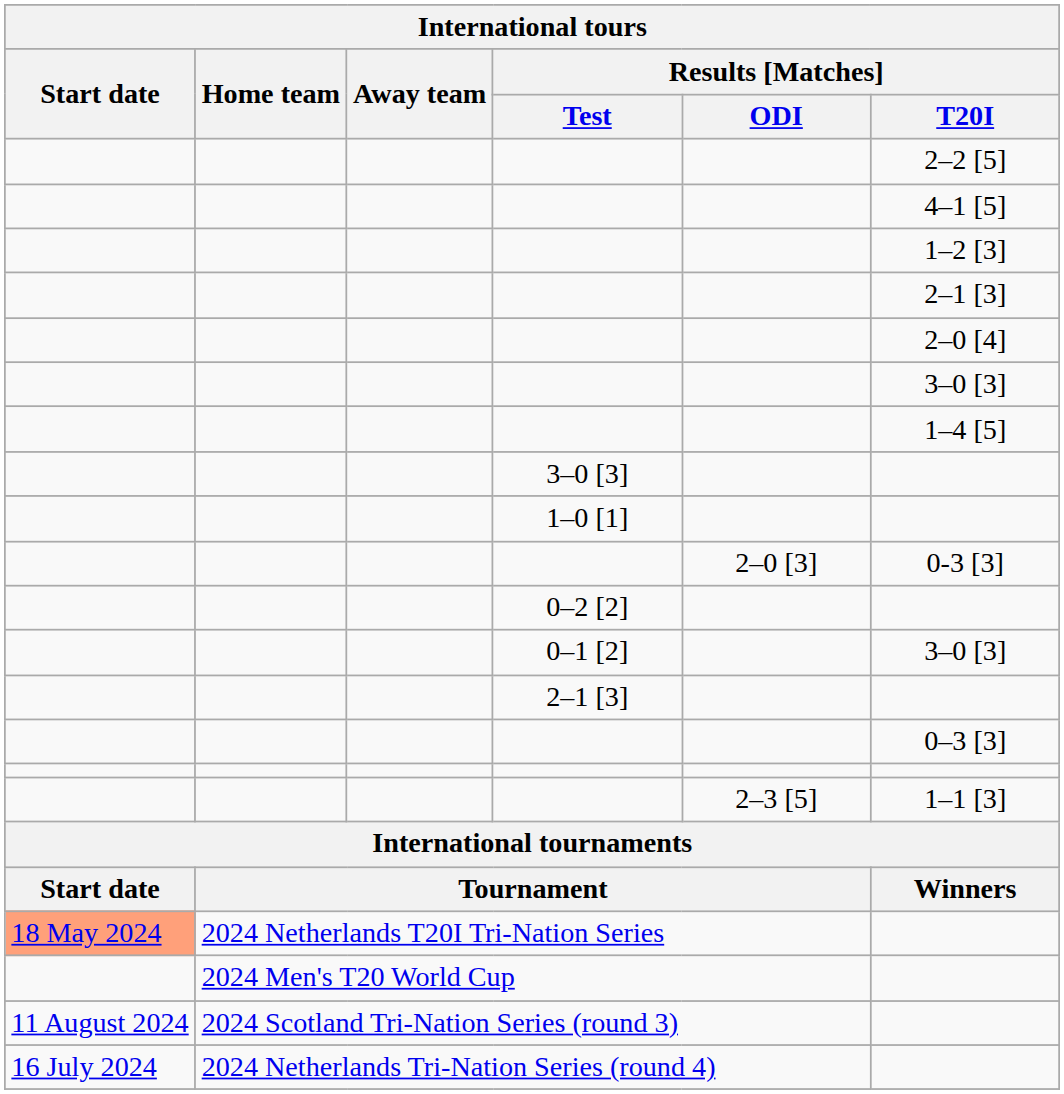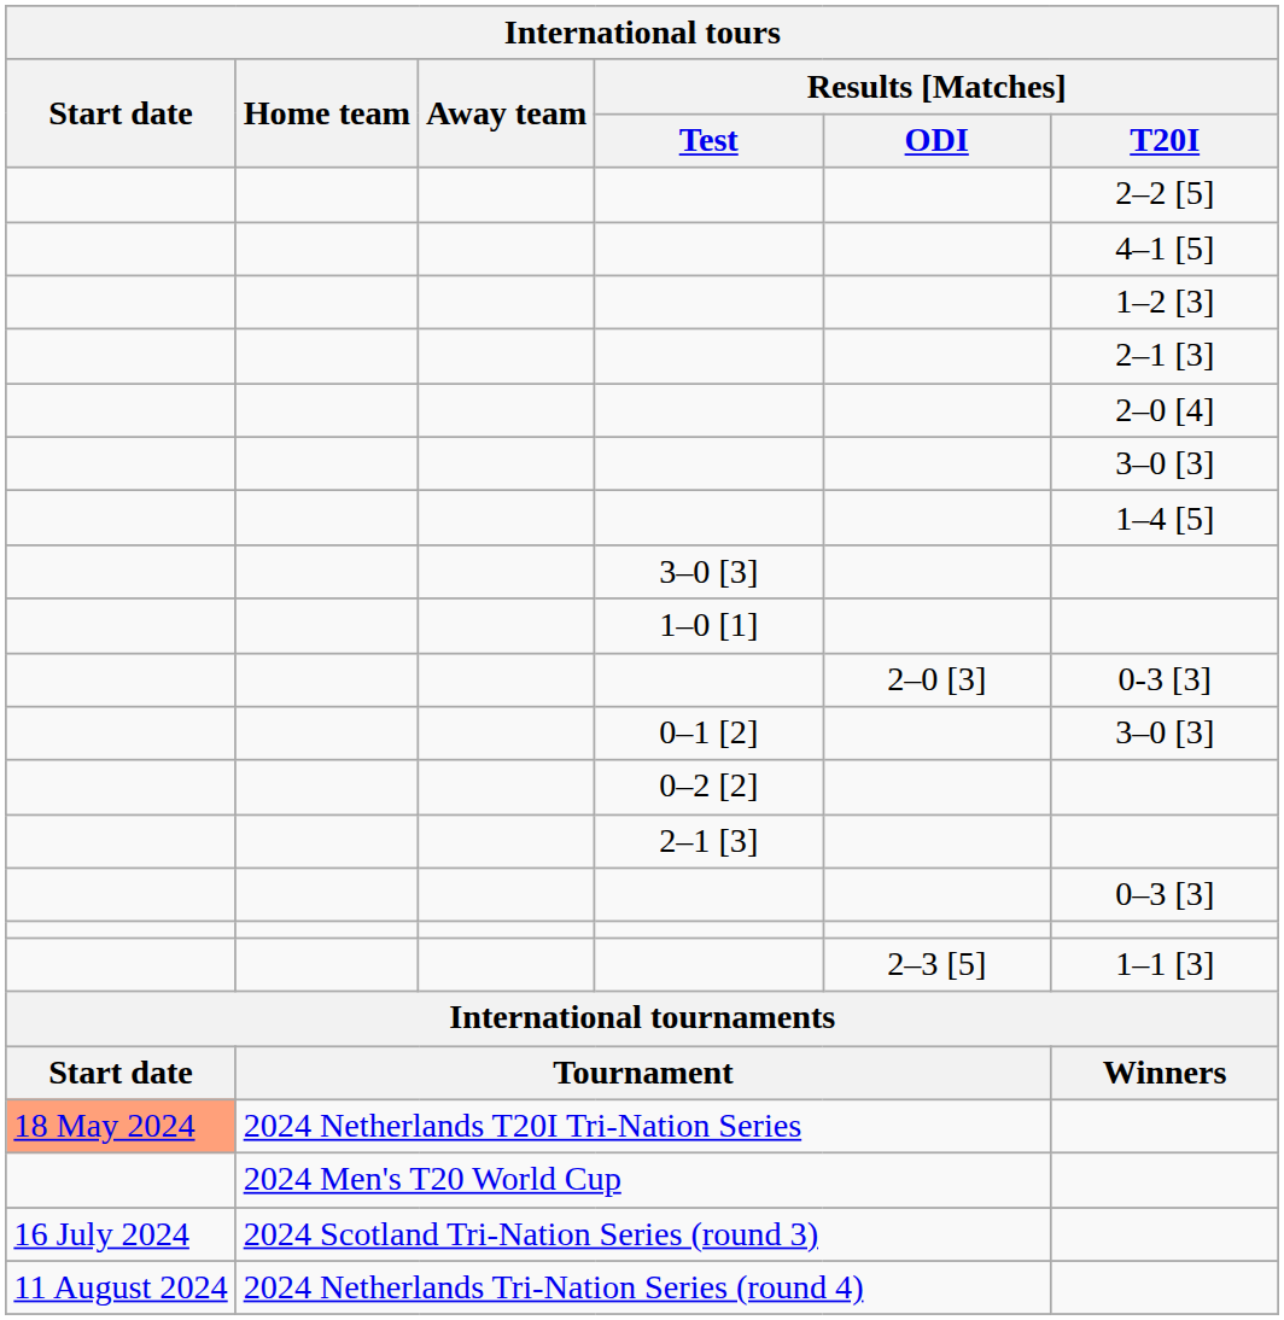 <table class="wikitable ubsortable" style="text-align:center; white-space:nowrap">
 <tr>
 <th colspan=6>International tours</th>
 </tr>
 <tr>
 <th rowspan=2>Start date</th>
 <th rowspan=2>Home team</th>
 <th rowspan=2>Away team</th>
 <th colspan=3>Results [Matches]</th>
 </tr>
 <tr>
 <th width=100><a href='#'>Test</a></th>
 <th width=100><a href='#'>ODI</a></th>
 <th width=100><a href='#'>T20I</a></th>
 </tr>
 <tr>
 <td style="text-align:left"><a href='#'></a></td>
 <td style="text-align:left"></td>
 <td style="text-align:left"></td>
 <td></td>
 <td></td>
 <td>2–2 [5]</td>
 </tr>
 <tr>
 <td style="text-align:left"><a href='#'></a></td>
 <td style="text-align:left"></td>
 <td style="text-align:left"></td>
 <td></td>
 <td></td>
 <td>4–1 [5]</td>
 </tr>
 <tr>
 <td style="text-align:left"><a href='#'></a></td>
 <td style="text-align:left"></td>
 <td style="text-align:left"></td>
 <td></td>
 <td></td>
 <td>1–2 [3]</td>
 </tr>
 <tr>
 <td style="text-align:left"><a href='#'></a></td>
 <td style="text-align:left"></td>
 <td style="text-align:left"></td>
 <td></td>
 <td></td>
 <td>2–1 [3]</td>
 </tr>
 <tr>
 <td style="text-align:left"><a href='#'></a></td>
 <td style="text-align:left"></td>
 <td style="text-align:left"></td>
 <td></td>
 <td></td>
 <td>2–0 [4]</td>
 </tr>
 <tr>
 <td style="text-align:left"><a href='#'></a></td>
 <td style="text-align:left"></td>
 <td style="text-align:left"></td>
 <td></td>
 <td></td>
 <td>3–0 [3]</td>
 </tr>
 <tr>
 <td style="text-align:left"><a href='#'></a></td>
 <td style="text-align:left"></td>
 <td style="text-align:left"></td>
 <td></td>
 <td></td>
 <td>1–4 [5]</td>
 </tr>
 <tr>
 <td style="text-align:left"><a href='#'></a></td>
 <td style="text-align:left"></td>
 <td style="text-align:left"></td>
 <td>3–0 [3]</td>
 <td></td>
 <td></td>
 </tr>
 <tr>
 <td style="text-align:left"><a href='#'></a></td>
 <td style="text-align:left"></td>
 <td style="text-align:left"></td>
 <td>1–0 [1]</td>
 <td></td>
 <td></td>
 </tr>
 <tr>
 <td style="text-align:left"><a href='#'></a></td>
 <td style="text-align:left"></td>
 <td style="text-align:left"></td>
 <td></td>
 <td>2–0 [3]</td>
 <td>0-3 [3]</td>
 </tr>
 <tr>
 <td style="text-align:left"><a href='#'></a></td>
 <td style="text-align:left"></td>
 <td style="text-align:left"></td>
-<td>0–2 [2]</td>
+<td>0–1 [2]</td>
 <td></td>
-<td></td>
+<td>3–0 [3]</td>
 </tr>
 <tr>
 <td style="text-align:left"><a href='#'></a></td>
 <td style="text-align:left"></td>
 <td style="text-align:left"></td>
-<td>0–1 [2]</td>
+<td>0–2 [2]</td>
 <td></td>
-<td>3–0 [3]</td>
+<td></td>
 </tr>
 <tr>
 <td style="text-align:left"><a href='#'></a></td>
 <td style="text-align:left"></td>
 <td style="text-align:left"></td>
 <td>2–1 [3]</td>
 <td></td>
 <td></td>
 </tr>
 <tr>
 <td style="text-align:left"><a href='#'></a></td>
 <td style="text-align:left"></td>
 <td style="text-align:left"></td>
 <td></td>
 <td></td>
 <td>0–3 [3]</td>
 </tr>
 <tr>
 <td style="text-align:left"><a href='#'></a></td>
 <td style="text-align:left"> </td>
 <td style="text-align:left"></td>
 <td></td>
 <td></td>
 <td></td>
 </tr>
 <tr>
 <td style="text-align:left"><a href='#'></a></td>
 <td style="text-align:left"></td>
 <td style="text-align:left"></td>
 <td></td>
 <td>2–3 [5]</td>
 <td>1–1 [3]</td>
 </tr>
 <tr>
 <th colspan=6>International tournaments</th>
 </tr>
 <tr>
 <th>Start date</th>
 <th colspan=4>Tournament</th>
 <th>Winners</th>
 </tr>
 <tr>
 <td style="background: lightsalmon; text-align:left"><a href='#'>18 May 2024</a></td>
 <td style="text-align:left" colspan=4> <a href='#'>2024 Netherlands T20I Tri-Nation Series</a></td>
 <td style="text-align:left"></td>
 </tr>
 <tr>
 <td style="text-align:left"><a href='#'></a></td>
 <td style="text-align:left" colspan=4>  <a href='#'>2024 Men's T20 World Cup</a></td>
 <td style="text-align:left"></td>
 </tr>
 <tr>
-<td style="text-align:left"><a href='#'>11 August 2024</a></td>
+<td style="text-align:left"><a href='#'>16 July 2024</a></td>
 <td style="text-align:left" colspan=4> <a href='#'>2024 Scotland Tri-Nation Series (round 3)</a></td>
 <td></td>
 </tr>
 <tr>
-<td style="text-align:left"><a href='#'>16 July 2024</a></td>
+<td style="text-align:left"><a href='#'>11 August 2024</a></td>
 <td style="text-align:left" colspan=4> <a href='#'>2024 Netherlands Tri-Nation Series (round 4)</a></td>
 <td></td>
 </tr>
 </table>
